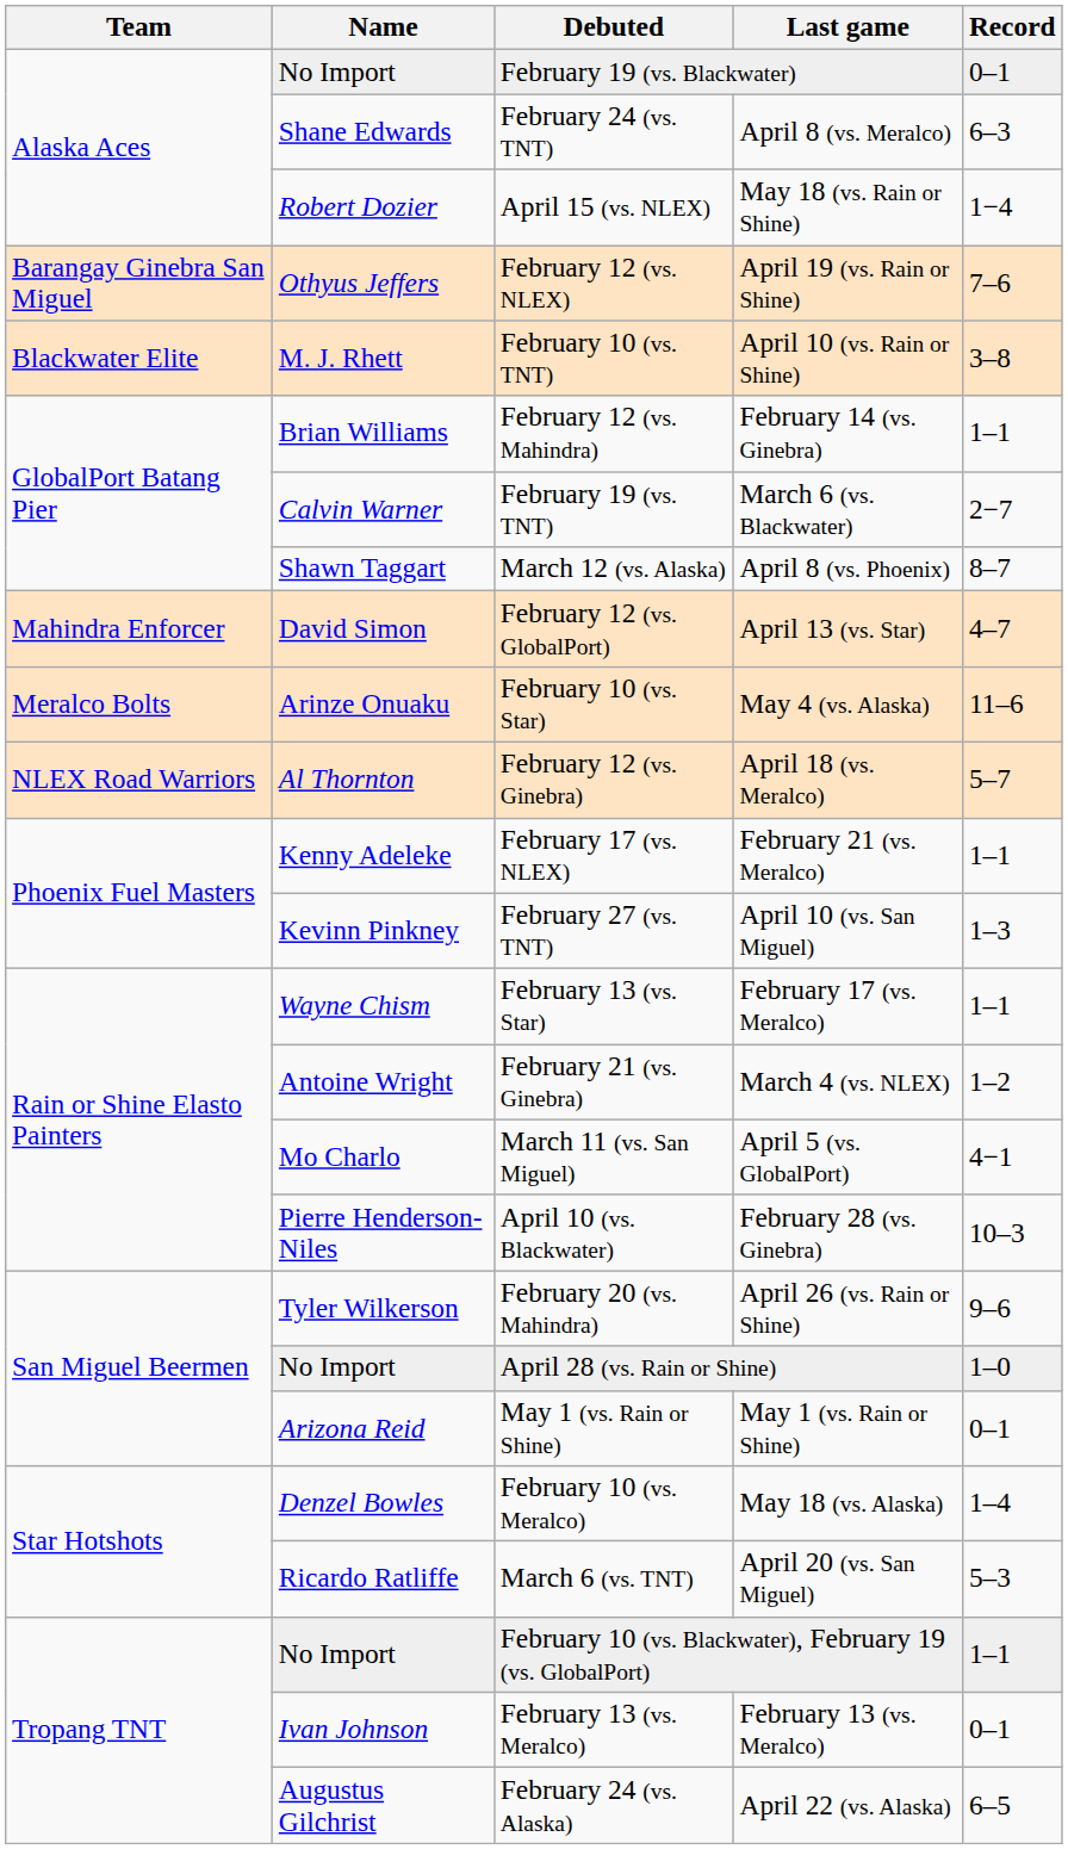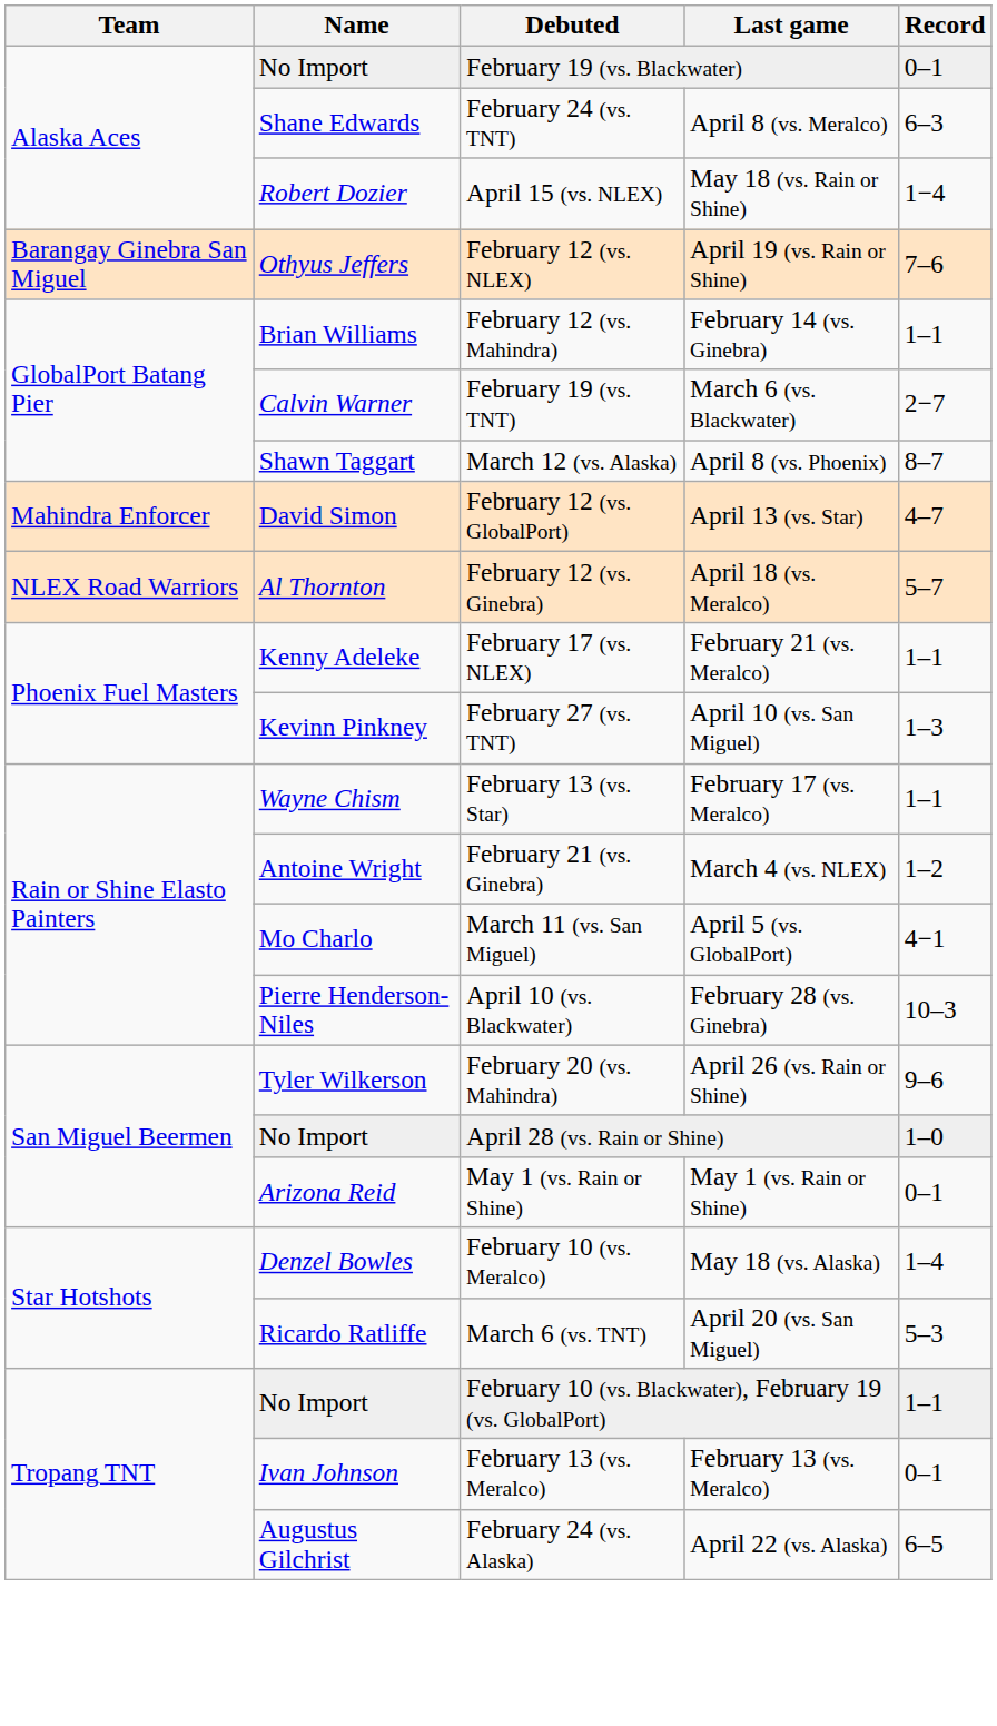 <table class="wikitable">
 <tr>
 <th>Team</th>
 <th>Name</th>
 <th>Debuted</th>
 <th>Last game</th>
 <th>Record</th>
 </tr>
 <tr>
 <td rowspan=3><a href='#'>Alaska Aces</a></td>
 <td bgcolor=#efefef>No Import</td>
 <td bgcolor=#efefef colspan=2>February 19 <small>(vs. Blackwater)</small></td>
 <td bgcolor=#efefef>0–1</td>
 </tr>
 <tr>
 <td><a href='#'>Shane Edwards</a></td>
 <td>February 24 <small>(vs. TNT)</small></td>
 <td>April 8 <small>(vs. Meralco)</small></td>
 <td>6–3</td>
 </tr>
 <tr>
 <td><em><a href='#'>Robert Dozier</a></em></td>
 <td>April 15 <small>(vs. NLEX)</small></td>
 <td>May 18 <small>(vs. Rain or Shine)</small></td>
 <td>1−4</td>
 </tr>
 <tr bgcolor=#FFE4C4>
 <td><a href='#'>Barangay Ginebra San Miguel</a></td>
 <td><em><a href='#'>Othyus Jeffers</a></em></td>
 <td>February 12 <small>(vs. NLEX)</small></td>
 <td>April 19 <small>(vs. Rain or Shine)</small></td>
 <td>7–6</td>
 </tr>
-<tr bgcolor=#FFE4C4>
-<td><a href='#'>Blackwater Elite</a></td>
-<td><a href='#'>M. J. Rhett</a></td>
-<td>February 10 <small>(vs. TNT)</small></td>
-<td>April 10 <small>(vs. Rain or Shine)</small></td>
-<td>3–8</td>
-</tr>
 <tr>
 <td rowspan=3><a href='#'>GlobalPort Batang Pier</a></td>
 <td><a href='#'>Brian Williams</a></td>
 <td>February 12 <small>(vs. Mahindra)</small></td>
 <td>February 14 <small>(vs. Ginebra)</small></td>
 <td>1–1</td>
 </tr>
 <tr>
 <td><em><a href='#'>Calvin Warner</a></em></td>
 <td>February 19 <small>(vs. TNT)</small></td>
 <td>March 6 <small>(vs. Blackwater)</small></td>
 <td>2−7</td>
 </tr>
 <tr>
 <td><a href='#'>Shawn Taggart</a></td>
 <td>March 12 <small>(vs. Alaska)</small></td>
 <td>April 8 <small>(vs. Phoenix)</small></td>
 <td>8–7</td>
 </tr>
 <tr bgcolor=#FFE4C4>
 <td><a href='#'>Mahindra Enforcer</a></td>
 <td><a href='#'>David Simon</a></td>
 <td>February 12 <small>(vs. GlobalPort)</small></td>
 <td>April 13 <small>(vs. Star)</small></td>
 <td>4–7</td>
-</tr>
-<tr bgcolor=#FFE4C4>
-<td><a href='#'>Meralco Bolts</a></td>
-<td><a href='#'>Arinze Onuaku</a></td>
-<td>February 10 <small>(vs. Star)</small></td>
-<td>May 4 <small>(vs. Alaska)</small></td>
-<td>11–6</td>
 </tr>
 <tr bgcolor=#FFE4C4>
 <td><a href='#'>NLEX Road Warriors</a></td>
 <td><em><a href='#'>Al Thornton</a></em></td>
 <td>February 12 <small>(vs. Ginebra)</small></td>
 <td>April 18 <small>(vs. Meralco)</small></td>
 <td>5–7</td>
 </tr>
 <tr>
 <td rowspan=2><a href='#'>Phoenix Fuel Masters</a></td>
 <td><a href='#'>Kenny Adeleke</a></td>
 <td>February 17 <small>(vs. NLEX)</small></td>
 <td>February 21 <small>(vs. Meralco)</small></td>
 <td>1–1</td>
 </tr>
 <tr>
 <td><a href='#'>Kevinn Pinkney</a></td>
 <td>February 27 <small>(vs. TNT)</small></td>
 <td>April 10 <small>(vs. San Miguel)</small></td>
 <td>1–3</td>
 </tr>
 <tr>
 <td rowspan=4><a href='#'>Rain or Shine Elasto Painters</a></td>
 <td><em><a href='#'>Wayne Chism</a></em></td>
 <td>February 13 <small>(vs. Star)</small></td>
 <td>February 17 <small>(vs. Meralco)</small></td>
 <td>1–1</td>
 </tr>
 <tr>
 <td><a href='#'>Antoine Wright</a></td>
 <td>February 21 <small>(vs. Ginebra)</small></td>
 <td>March 4 <small>(vs. NLEX)</small></td>
 <td>1–2</td>
 </tr>
 <tr>
 <td><a href='#'>Mo Charlo</a></td>
 <td>March 11 <small>(vs. San Miguel)</small></td>
 <td>April 5 <small>(vs. GlobalPort)</small></td>
 <td>4−1</td>
 </tr>
 <tr>
 <td><a href='#'>Pierre Henderson-Niles</a></td>
 <td>April 10 <small>(vs. Blackwater)</small></td>
 <td>February 28 <small>(vs. Ginebra)</small></td>
 <td>10–3</td>
 </tr>
 <tr>
 <td rowspan=3><a href='#'>San Miguel Beermen</a></td>
 <td><a href='#'>Tyler Wilkerson</a></td>
 <td>February 20 <small>(vs. Mahindra)</small></td>
 <td>April 26 <small>(vs. Rain or Shine)</small></td>
 <td>9–6</td>
 </tr>
 <tr bgcolor=#efefef>
 <td>No Import</td>
 <td bgcolor=#efefef colspan=2>April 28 <small>(vs. Rain or Shine)</small></td>
 <td bgcolor=#efefef>1–0</td>
 </tr>
 <tr>
 <td><em><a href='#'>Arizona Reid</a></em></td>
 <td>May 1 <small>(vs. Rain or Shine)</small></td>
 <td>May 1 <small>(vs. Rain or Shine)</small></td>
 <td>0–1</td>
 </tr>
 <tr>
 <td rowspan=2><a href='#'>Star Hotshots</a></td>
 <td><em><a href='#'>Denzel Bowles</a></em></td>
 <td>February 10 <small>(vs. Meralco)</small></td>
 <td>May 18 <small>(vs. Alaska)</small></td>
 <td>1–4</td>
 </tr>
 <tr>
 <td><a href='#'>Ricardo Ratliffe</a></td>
 <td>March 6 <small>(vs. TNT)</small></td>
 <td>April 20 <small>(vs. San Miguel)</small></td>
 <td>5–3</td>
 </tr>
 <tr>
 <td rowspan=3><a href='#'>Tropang TNT</a></td>
 <td bgcolor=#efefef>No Import</td>
 <td bgcolor=#efefef colspan=2>February 10 <small>(vs. Blackwater)</small>, February 19 <small>(vs. GlobalPort)</small></td>
 <td bgcolor=#efefef>1–1</td>
 </tr>
 <tr>
 <td><em><a href='#'>Ivan Johnson</a></em></td>
 <td>February 13 <small>(vs. Meralco)</small></td>
 <td>February 13 <small>(vs. Meralco)</small></td>
 <td>0–1</td>
 </tr>
 <tr>
 <td><a href='#'>Augustus Gilchrist</a></td>
 <td>February 24 <small>(vs. Alaska)</small></td>
 <td>April 22 <small>(vs. Alaska)</small></td>
 <td>6–5</td>
 </tr>
 </table>
